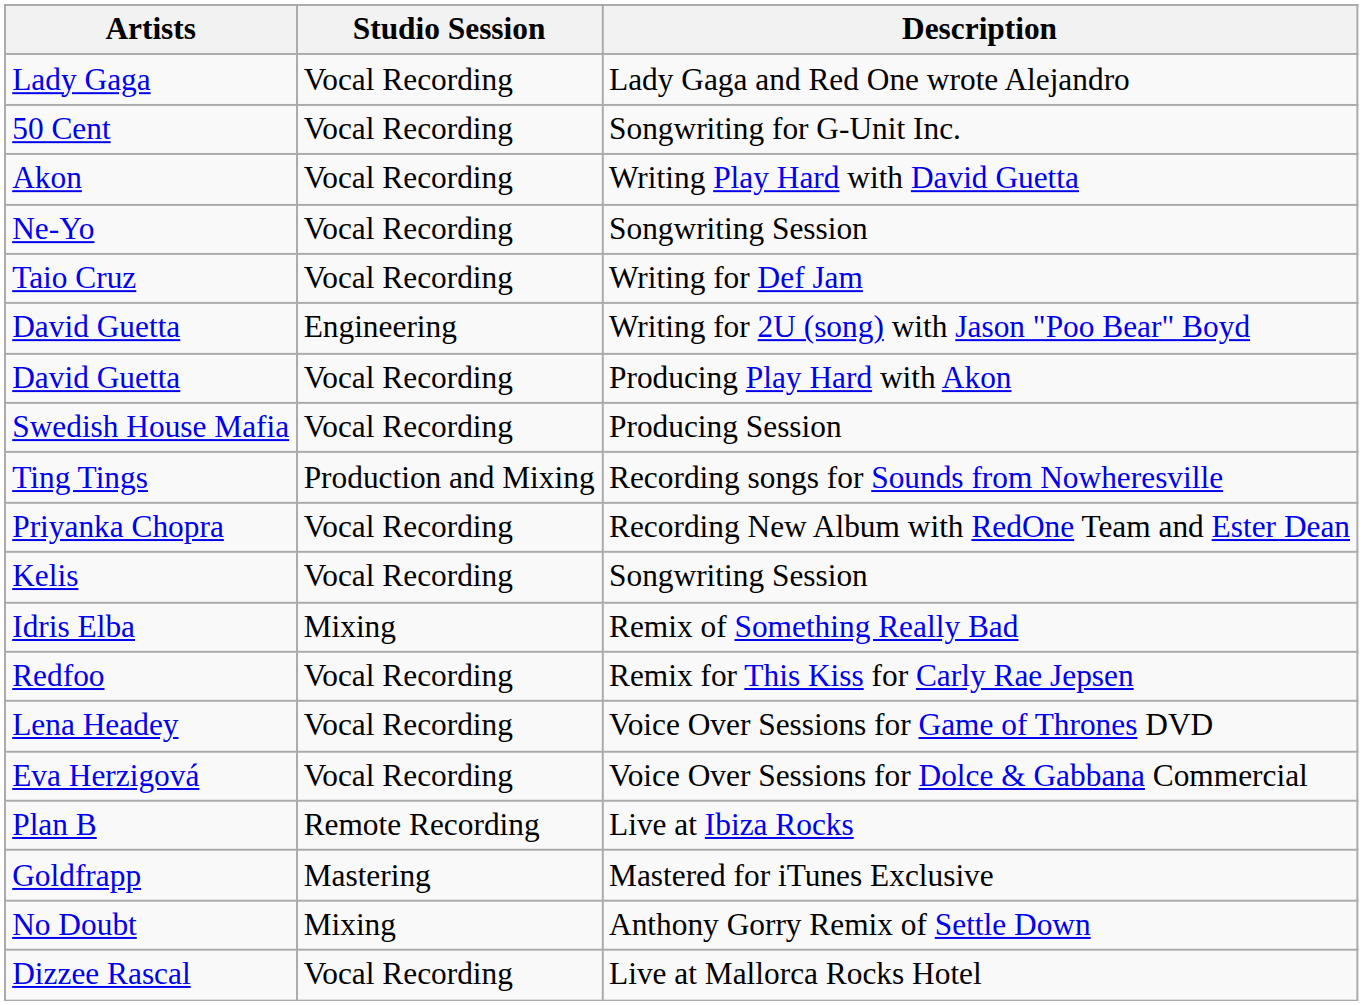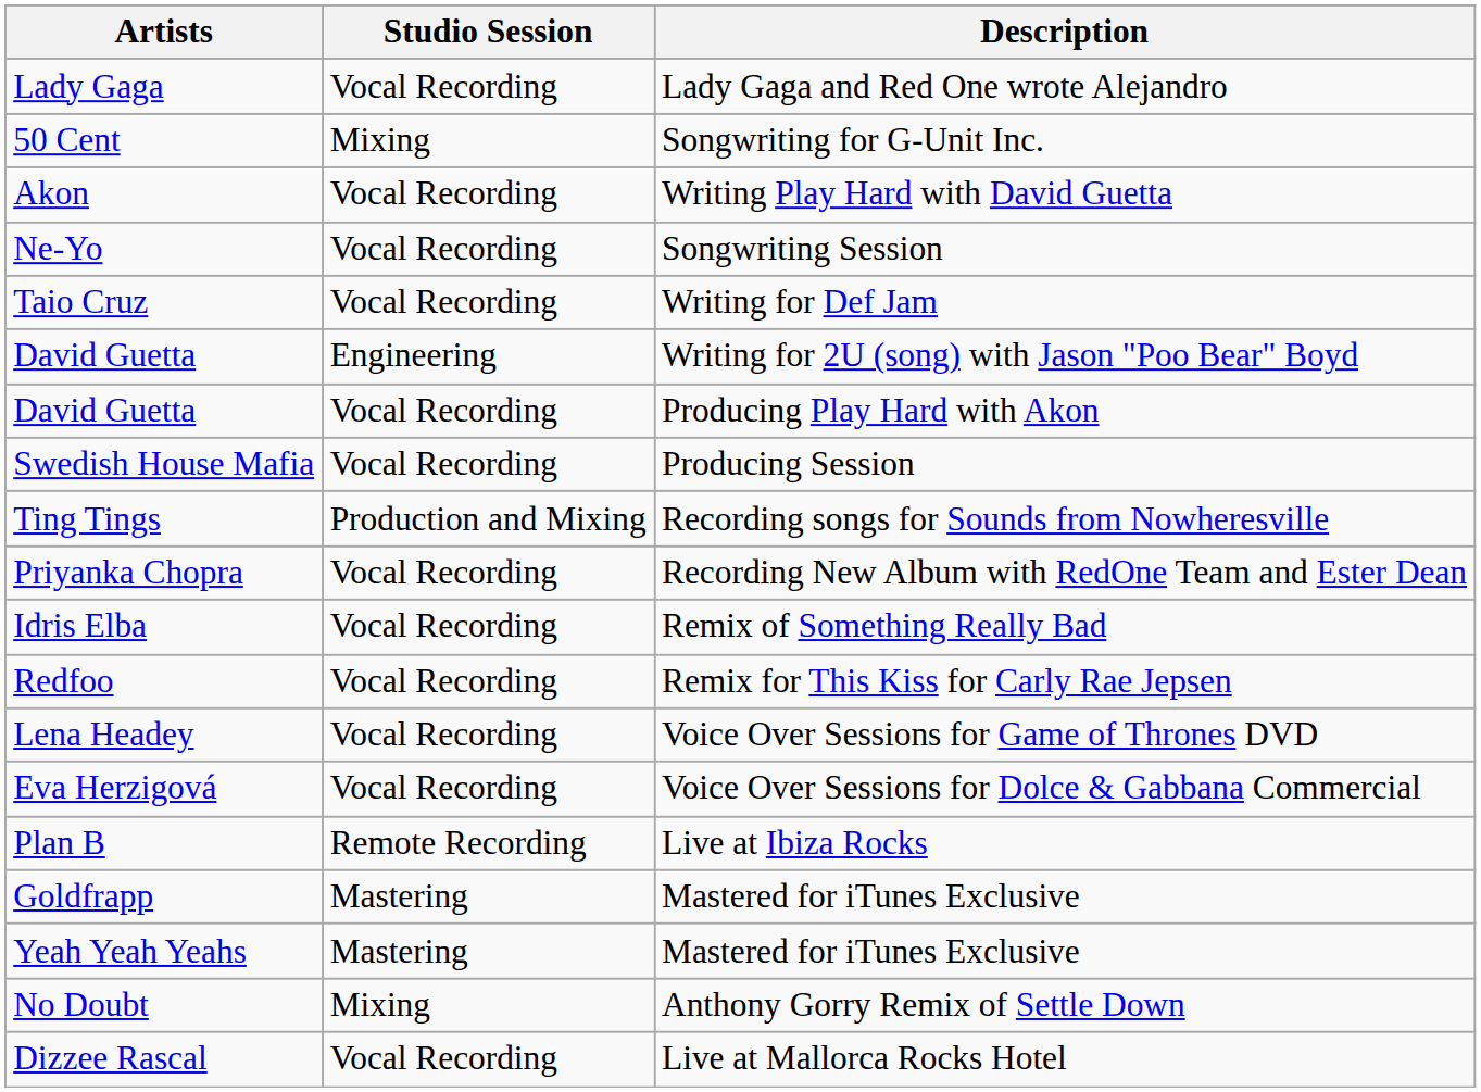 <table class="wikitable">
 <tr>
 <th>Artists</th>
 <th>Studio Session</th>
 <th>Description</th>
 </tr>
 <tr>
 <td><a href='#'>Lady Gaga</a></td>
 <td>Vocal Recording</td>
 <td>Lady Gaga and Red One wrote Alejandro</td>
 </tr>
 <tr>
 <td><a href='#'>50 Cent</a></td>
-<td>Vocal Recording</td>
+<td>Mixing</td>
 <td>Songwriting for G-Unit Inc.</td>
 </tr>
 <tr>
 <td><a href='#'>Akon</a></td>
 <td>Vocal Recording</td>
 <td>Writing <a href='#'>Play Hard</a> with <a href='#'>David Guetta</a></td>
 </tr>
 <tr>
 <td><a href='#'>Ne-Yo</a></td>
 <td>Vocal Recording</td>
 <td>Songwriting Session</td>
 </tr>
 <tr>
 <td><a href='#'>Taio Cruz</a></td>
 <td>Vocal Recording</td>
 <td>Writing for <a href='#'>Def Jam</a></td>
 </tr>
 <tr>
 <td><a href='#'>David Guetta</a></td>
 <td>Engineering</td>
 <td>Writing for <a href='#'>2U (song)</a> with <a href='#'>Jason "Poo Bear" Boyd</a></td>
 </tr>
 <tr>
 <td><a href='#'>David Guetta</a></td>
 <td>Vocal Recording</td>
 <td>Producing <a href='#'>Play Hard</a> with <a href='#'>Akon</a></td>
 </tr>
 <tr>
 <td><a href='#'>Swedish House Mafia</a></td>
 <td>Vocal Recording</td>
 <td>Producing Session</td>
 </tr>
 <tr>
 <td><a href='#'>Ting Tings</a></td>
 <td>Production and Mixing</td>
 <td>Recording songs for <a href='#'>Sounds from Nowheresville</a></td>
 </tr>
 <tr>
 <td><a href='#'>Priyanka Chopra</a></td>
 <td>Vocal Recording</td>
 <td>Recording New Album with <a href='#'>RedOne</a> Team and <a href='#'>Ester Dean</a></td>
 </tr>
 <tr>
-<td><a href='#'>Kelis</a></td>
+<td><a href='#'>Idris Elba</a></td>
 <td>Vocal Recording</td>
-<td>Songwriting Session</td>
-</tr>
-<tr>
-<td><a href='#'>Idris Elba</a></td>
-<td>Mixing</td>
 <td>Remix of <a href='#'>Something Really Bad</a></td>
 </tr>
 <tr>
 <td><a href='#'>Redfoo</a></td>
 <td>Vocal Recording</td>
 <td>Remix for <a href='#'>This Kiss</a> for <a href='#'>Carly Rae Jepsen</a></td>
 </tr>
 <tr>
 <td><a href='#'>Lena Headey</a></td>
 <td>Vocal Recording</td>
 <td>Voice Over Sessions for <a href='#'>Game of Thrones</a> DVD</td>
 </tr>
 <tr>
 <td><a href='#'>Eva Herzigová</a></td>
 <td>Vocal Recording</td>
 <td>Voice Over Sessions for <a href='#'>Dolce & Gabbana</a> Commercial</td>
 </tr>
 <tr>
 <td><a href='#'>Plan B</a></td>
 <td>Remote Recording</td>
 <td>Live at <a href='#'>Ibiza Rocks</a></td>
 </tr>
 <tr>
 <td><a href='#'>Goldfrapp</a></td>
 <td>Mastering</td>
 <td>Mastered for iTunes Exclusive</td>
 </tr>
 <tr>
+<td><a href='#'>Yeah Yeah Yeahs</a></td>
+<td>Mastering</td>
+<td>Mastered for iTunes Exclusive</td>
+</tr>
+<tr>
 <td><a href='#'>No Doubt</a></td>
 <td>Mixing</td>
 <td>Anthony Gorry Remix of <a href='#'>Settle Down</a></td>
 </tr>
 <tr>
 <td><a href='#'>Dizzee Rascal</a></td>
 <td>Vocal Recording</td>
 <td>Live at Mallorca Rocks Hotel</td>
 </tr>
 </table>
